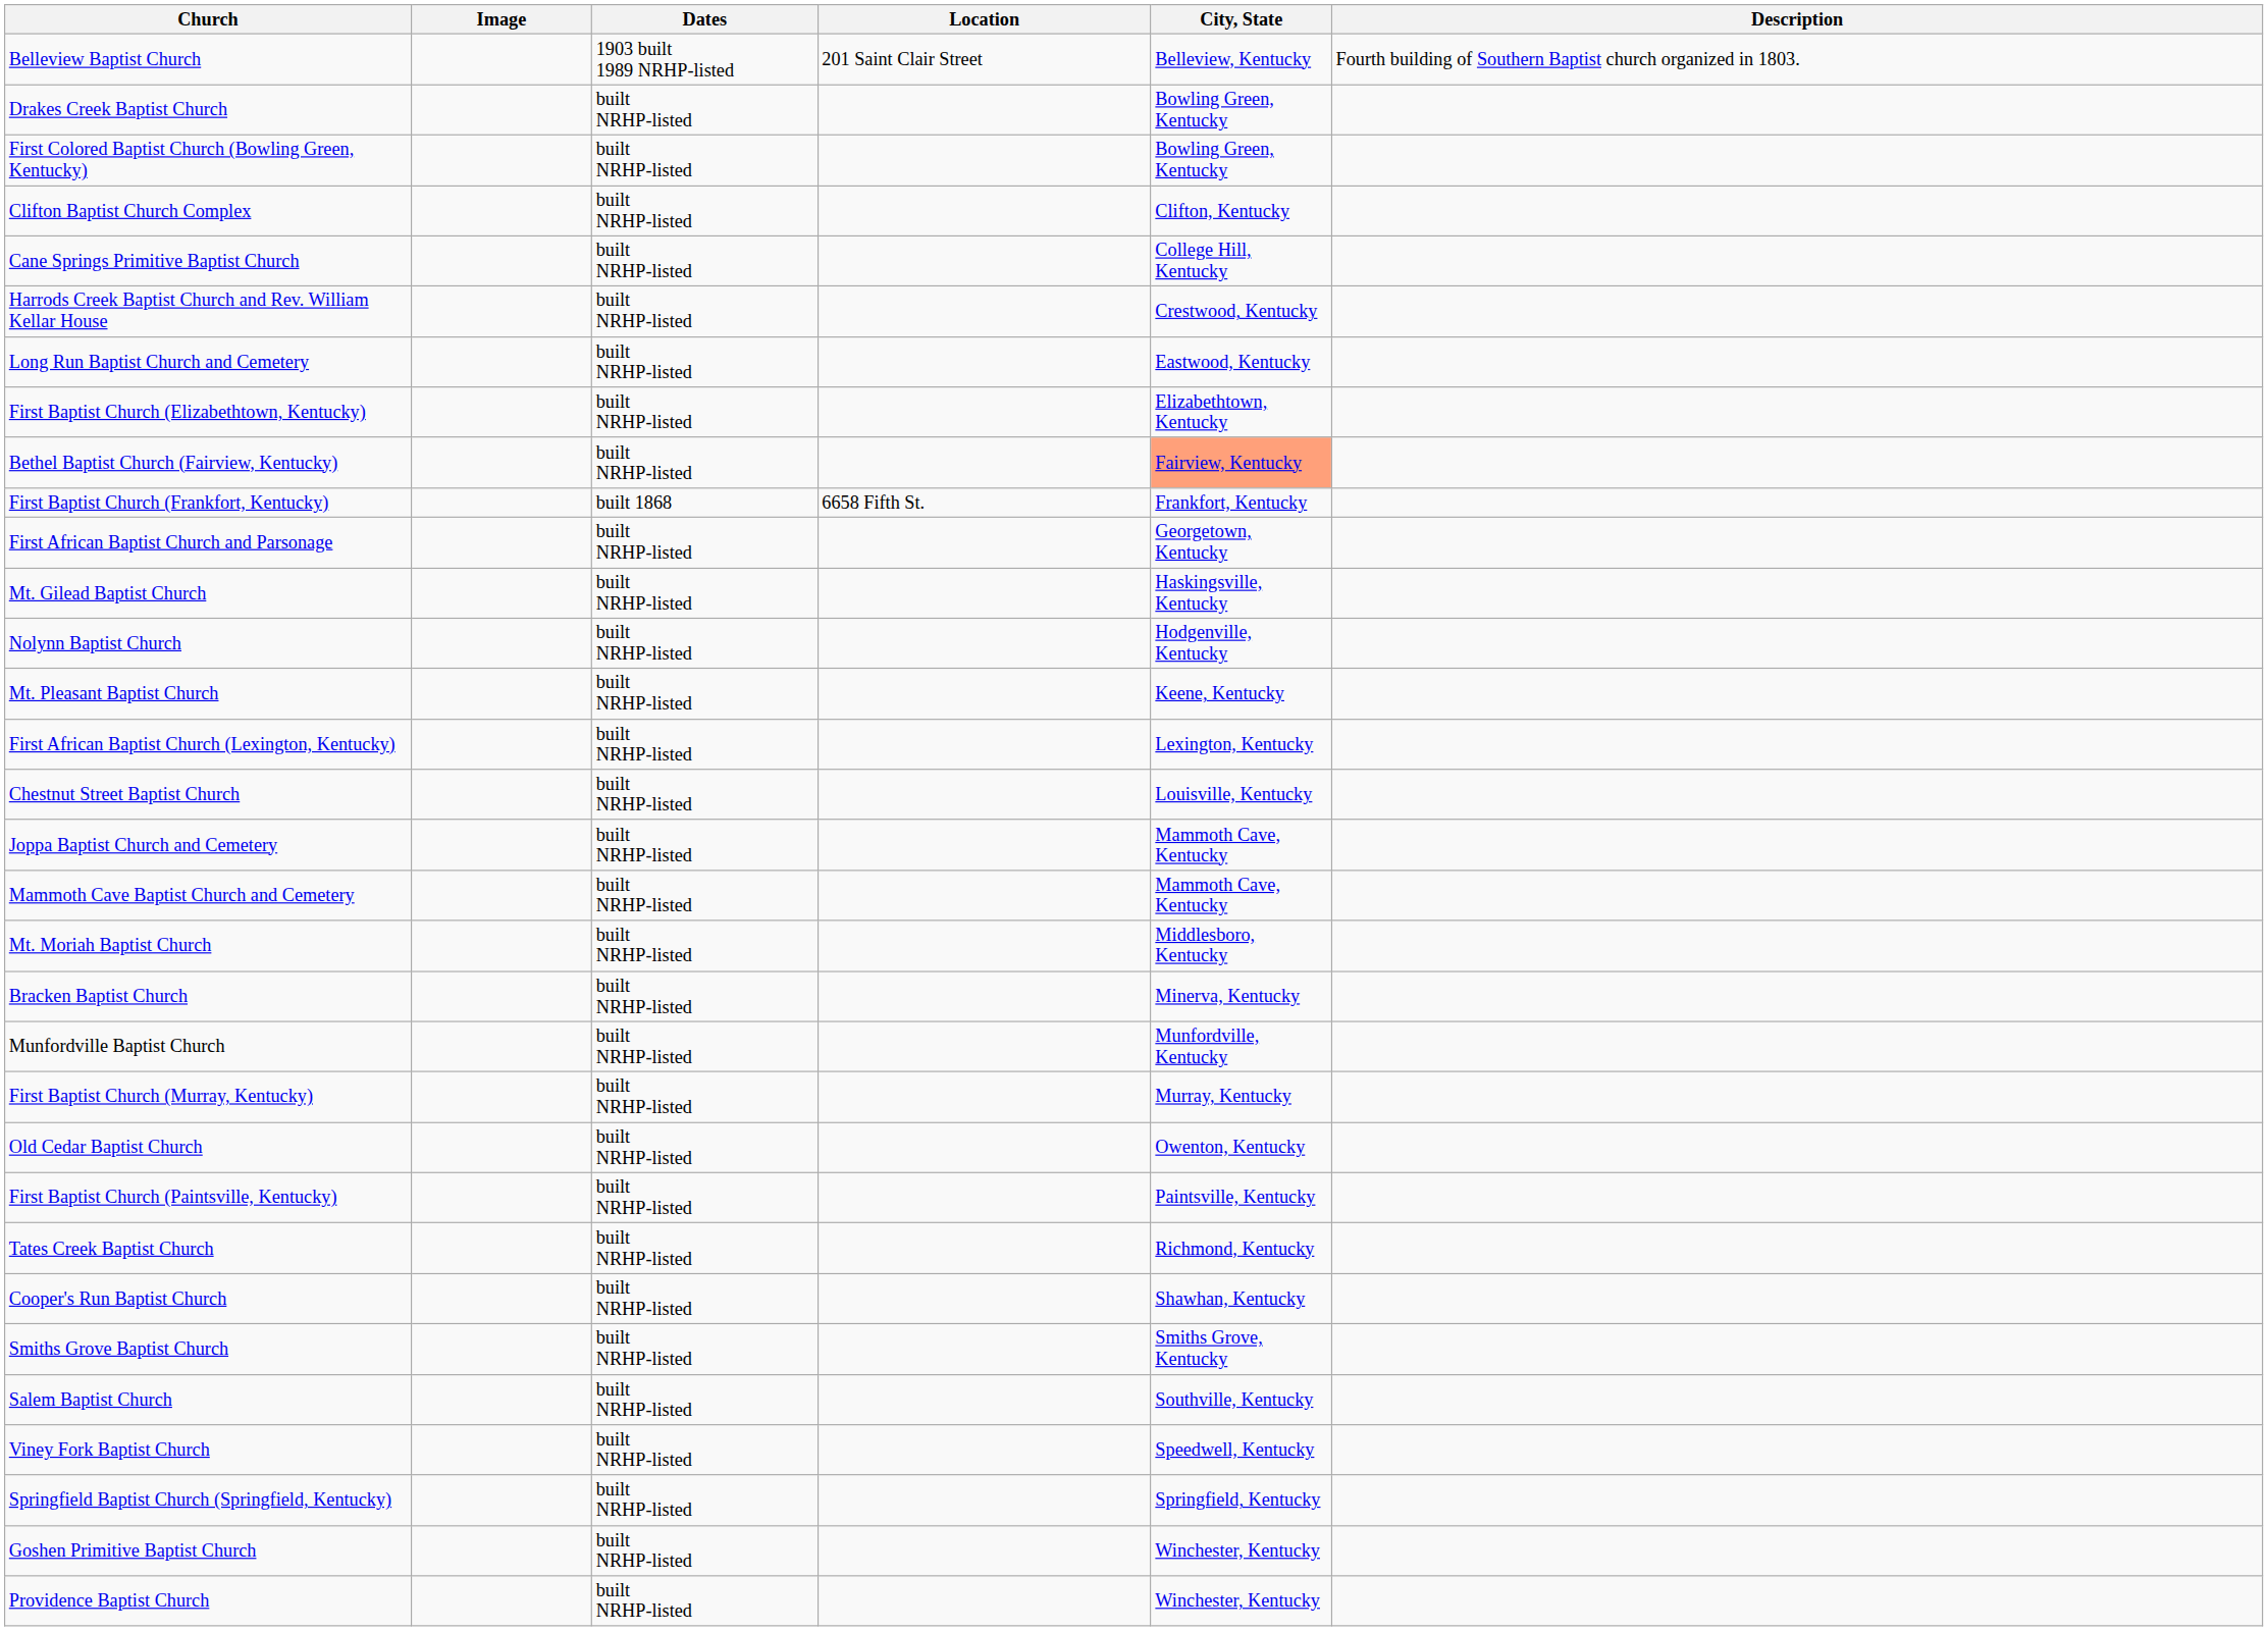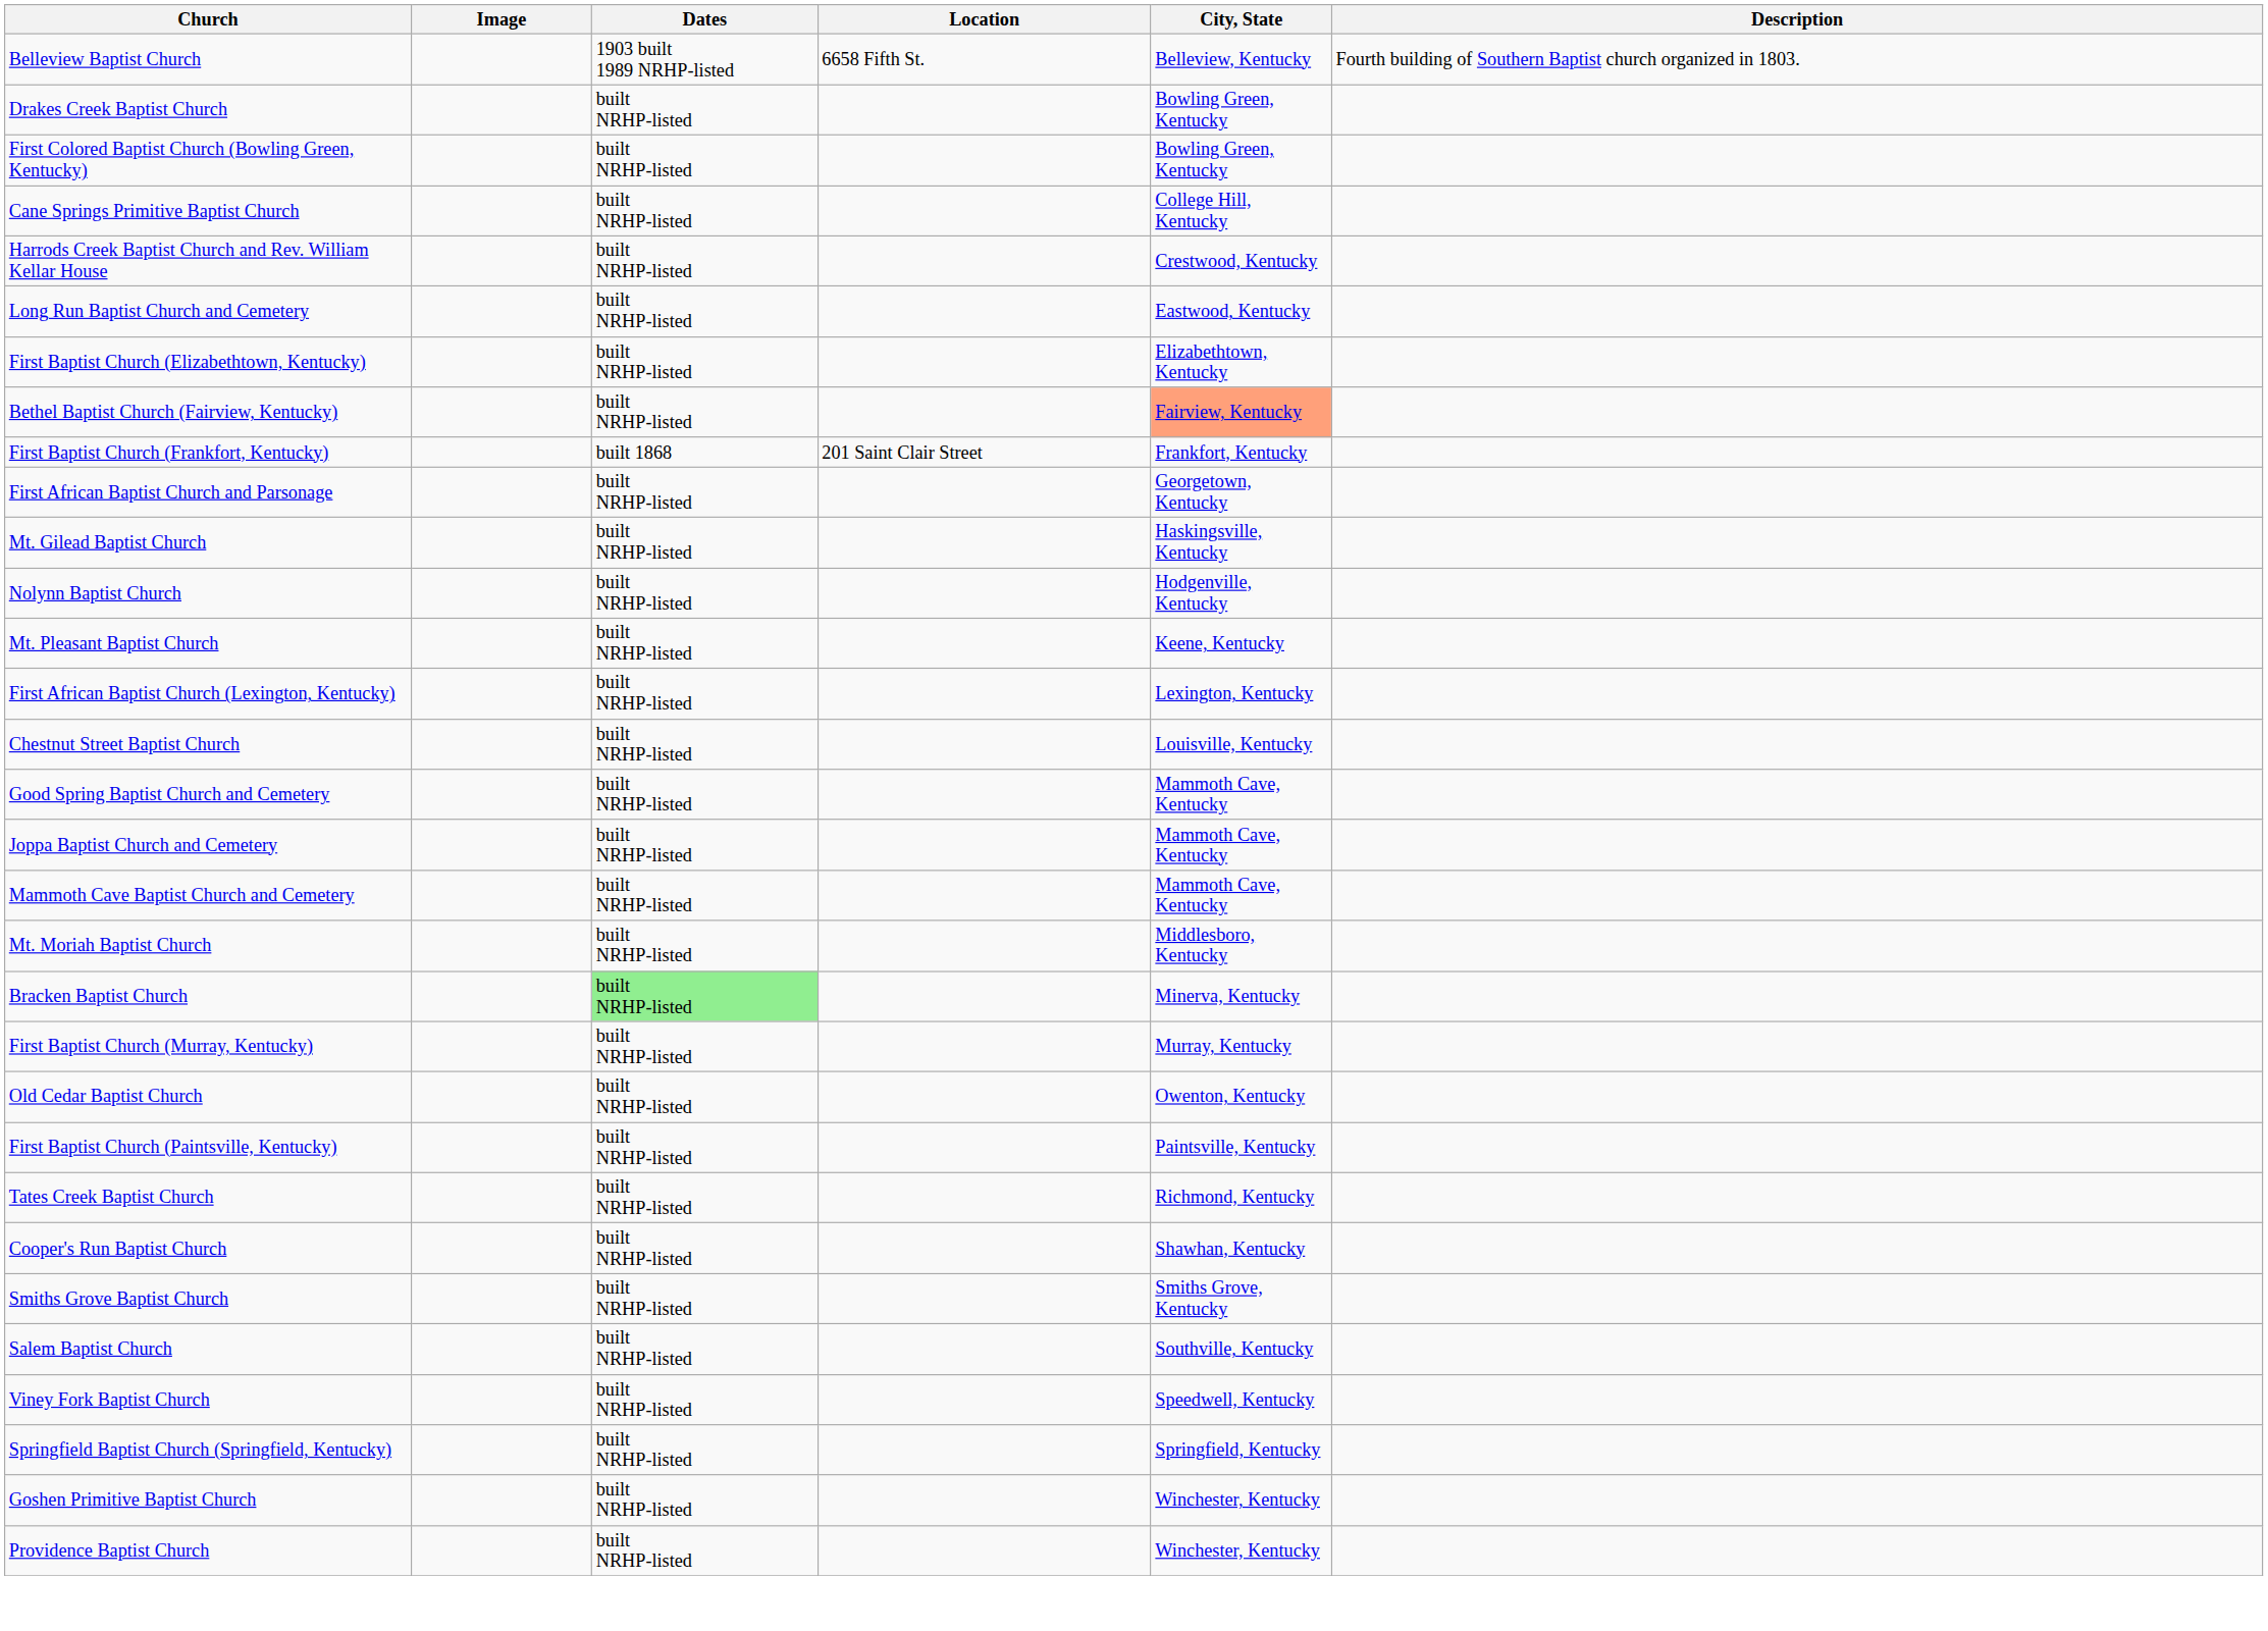 <table class="wikitable sortable" style="width:98%">
 <tr>
 <th width = 18%><strong>Church</strong></th>
 <th width = 8% class="unsortable"><strong>Image</strong></th>
 <th width = 10%><strong>Dates</strong></th>
 <th><strong>Location</strong></th>
 <th width = 8%><strong>City, State</strong></th>
 <th class="unsortable"><strong>Description</strong></th>
 </tr>
 <tr ->
 <td><a href='#'>Belleview Baptist Church</a></td>
 <td></td>
 <td>1903 built<br>1989 NRHP-listed</td>
-<td>201 Saint Clair Street<br><small></small></td>
+<td>6658 Fifth St.<br><small></small></td>
 <td><a href='#'>Belleview, Kentucky</a></td>
 <td>Fourth building of <a href='#'>Southern Baptist</a> church organized in 1803.</td>
 </tr>
 <tr ->
 <td><a href='#'>Drakes Creek Baptist Church</a></td>
 <td></td>
 <td>built<br> NRHP-listed</td>
 <td></td>
 <td><a href='#'>Bowling Green, Kentucky</a></td>
 <td></td>
 </tr>
 <tr ->
 <td><a href='#'>First Colored Baptist Church (Bowling Green, Kentucky)</a></td>
 <td></td>
 <td>built<br> NRHP-listed</td>
 <td></td>
 <td><a href='#'>Bowling Green, Kentucky</a></td>
-<td></td>
-</tr>
-<tr ->
-<td><a href='#'>Clifton Baptist Church Complex</a></td>
-<td></td>
-<td>built<br> NRHP-listed</td>
-<td></td>
-<td><a href='#'>Clifton, Kentucky</a></td>
 <td></td>
 </tr>
 <tr ->
 <td><a href='#'>Cane Springs Primitive Baptist Church</a></td>
 <td></td>
 <td>built<br> NRHP-listed</td>
 <td></td>
 <td><a href='#'>College Hill, Kentucky</a></td>
 <td></td>
 </tr>
 <tr ->
 <td><a href='#'>Harrods Creek Baptist Church and Rev. William Kellar House</a></td>
 <td></td>
 <td>built<br> NRHP-listed</td>
 <td></td>
 <td><a href='#'>Crestwood, Kentucky</a></td>
 <td></td>
 </tr>
 <tr ->
 <td><a href='#'>Long Run Baptist Church and Cemetery</a></td>
 <td></td>
 <td>built<br> NRHP-listed</td>
 <td></td>
 <td><a href='#'>Eastwood, Kentucky</a></td>
 <td></td>
 </tr>
 <tr ->
 <td><a href='#'>First Baptist Church (Elizabethtown, Kentucky)</a></td>
 <td></td>
 <td>built<br> NRHP-listed</td>
 <td></td>
 <td><a href='#'>Elizabethtown, Kentucky</a></td>
 <td></td>
 </tr>
 <tr ->
 <td><a href='#'>Bethel Baptist Church (Fairview, Kentucky)</a></td>
 <td></td>
 <td>built<br> NRHP-listed</td>
 <td></td>
 <td style="background: lightsalmon;"><a href='#'>Fairview, Kentucky</a></td>
 <td></td>
 </tr>
 <tr ->
 <td><a href='#'>First Baptist Church (Frankfort, Kentucky)</a></td>
 <td></td>
 <td>built 1868</td>
-<td>6658 Fifth St.<br><small></small></td>
+<td>201 Saint Clair Street<br><small></small></td>
 <td><a href='#'>Frankfort, Kentucky</a></td>
 <td></td>
 </tr>
 <tr ->
 <td><a href='#'>First African Baptist Church and Parsonage</a></td>
 <td></td>
 <td>built <br> NRHP-listed</td>
 <td></td>
 <td><a href='#'>Georgetown, Kentucky</a></td>
 <td></td>
 </tr>
 <tr ->
 <td><a href='#'>Mt. Gilead Baptist Church</a></td>
 <td></td>
 <td>built<br> NRHP-listed</td>
 <td></td>
 <td><a href='#'>Haskingsville, Kentucky</a></td>
 <td></td>
 </tr>
 <tr ->
 <td><a href='#'>Nolynn Baptist Church</a></td>
 <td></td>
 <td>built<br> NRHP-listed</td>
 <td></td>
 <td><a href='#'>Hodgenville, Kentucky</a></td>
 <td></td>
 </tr>
 <tr ->
 <td><a href='#'>Mt. Pleasant Baptist Church</a></td>
 <td></td>
 <td>built<br> NRHP-listed</td>
 <td></td>
 <td><a href='#'>Keene, Kentucky</a></td>
 <td></td>
 </tr>
 <tr ->
 <td><a href='#'>First African Baptist Church (Lexington, Kentucky)</a></td>
 <td></td>
 <td>built<br> NRHP-listed</td>
 <td></td>
 <td><a href='#'>Lexington, Kentucky</a></td>
 <td></td>
 </tr>
 <tr ->
 <td><a href='#'>Chestnut Street Baptist Church</a></td>
 <td></td>
 <td>built<br> NRHP-listed</td>
 <td></td>
 <td><a href='#'>Louisville, Kentucky</a></td>
 <td></td>
 </tr>
 <tr ->
+<td><a href='#'>Good Spring Baptist Church and Cemetery</a></td>
+<td></td>
+<td>built<br> NRHP-listed</td>
+<td></td>
+<td><a href='#'>Mammoth Cave, Kentucky</a></td>
+<td></td>
+</tr>
+<tr ->
 <td><a href='#'>Joppa Baptist Church and Cemetery</a></td>
 <td></td>
 <td>built<br> NRHP-listed</td>
 <td></td>
 <td><a href='#'>Mammoth Cave, Kentucky</a></td>
 <td></td>
 </tr>
 <tr ->
 <td><a href='#'>Mammoth Cave Baptist Church and Cemetery</a></td>
 <td></td>
 <td>built<br> NRHP-listed</td>
 <td></td>
 <td><a href='#'>Mammoth Cave, Kentucky</a></td>
 <td></td>
 </tr>
 <tr ->
 <td><a href='#'>Mt. Moriah Baptist Church</a></td>
 <td></td>
 <td>built<br> NRHP-listed</td>
 <td></td>
 <td><a href='#'>Middlesboro, Kentucky</a></td>
 <td></td>
 </tr>
 <tr ->
 <td><a href='#'>Bracken Baptist Church</a></td>
 <td></td>
-<td>built<br> NRHP-listed</td>
+<td style="background: lightgreen;">built<br> NRHP-listed</td>
 <td></td>
 <td><a href='#'>Minerva, Kentucky</a></td>
-<td></td>
-</tr>
-<tr ->
-<td>Munfordville Baptist Church</td>
-<td></td>
-<td>built<br> NRHP-listed</td>
-<td></td>
-<td><a href='#'>Munfordville, Kentucky</a></td>
 <td></td>
 </tr>
 <tr ->
 <td><a href='#'>First Baptist Church (Murray, Kentucky)</a></td>
 <td></td>
 <td>built<br> NRHP-listed</td>
 <td></td>
 <td><a href='#'>Murray, Kentucky</a></td>
 <td></td>
 </tr>
 <tr ->
 <td><a href='#'>Old Cedar Baptist Church</a></td>
 <td></td>
 <td>built<br> NRHP-listed</td>
 <td></td>
 <td><a href='#'>Owenton, Kentucky</a></td>
 <td></td>
 </tr>
 <tr ->
 <td><a href='#'>First Baptist Church (Paintsville, Kentucky)</a></td>
 <td></td>
 <td>built<br> NRHP-listed</td>
 <td></td>
 <td><a href='#'>Paintsville, Kentucky</a></td>
 <td></td>
 </tr>
 <tr ->
 <td><a href='#'>Tates Creek Baptist Church</a></td>
 <td></td>
 <td>built<br> NRHP-listed</td>
 <td></td>
 <td><a href='#'>Richmond, Kentucky</a></td>
 <td></td>
 </tr>
 <tr ->
 <td><a href='#'>Cooper's Run Baptist Church</a></td>
 <td></td>
 <td>built<br> NRHP-listed</td>
 <td></td>
 <td><a href='#'>Shawhan, Kentucky</a></td>
 <td></td>
 </tr>
 <tr ->
 <td><a href='#'>Smiths Grove Baptist Church</a></td>
 <td></td>
 <td>built<br> NRHP-listed</td>
 <td></td>
 <td><a href='#'>Smiths Grove, Kentucky</a></td>
 <td></td>
 </tr>
 <tr ->
 <td><a href='#'>Salem Baptist Church</a></td>
 <td></td>
 <td>built<br> NRHP-listed</td>
 <td></td>
 <td><a href='#'>Southville, Kentucky</a></td>
 <td></td>
 </tr>
 <tr ->
 <td><a href='#'>Viney Fork Baptist Church</a></td>
 <td></td>
 <td>built<br> NRHP-listed</td>
 <td></td>
 <td><a href='#'>Speedwell, Kentucky</a></td>
 <td></td>
 </tr>
 <tr ->
 <td><a href='#'>Springfield Baptist Church (Springfield, Kentucky)</a></td>
 <td></td>
 <td>built<br> NRHP-listed</td>
 <td></td>
 <td><a href='#'>Springfield, Kentucky</a></td>
 <td></td>
 </tr>
 <tr ->
 <td><a href='#'>Goshen Primitive Baptist Church</a></td>
 <td></td>
 <td>built<br> NRHP-listed</td>
 <td></td>
 <td><a href='#'>Winchester, Kentucky</a></td>
 <td></td>
 </tr>
 <tr ->
 <td><a href='#'>Providence Baptist Church</a></td>
 <td></td>
 <td>built<br> NRHP-listed</td>
 <td></td>
 <td><a href='#'>Winchester, Kentucky</a></td>
 <td></td>
 </tr>
 </table>
